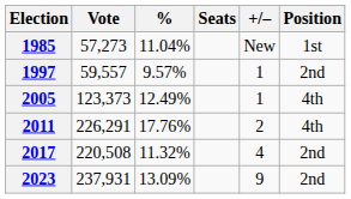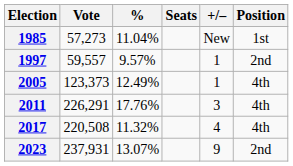 <table class=wikitable style=text-align:center>
 <tr>
 <th>Election</th>
 <th>Vote</th>
 <th>%</th>
 <th>Seats</th>
 <th><strong>+/–</strong></th>
 <th><strong>Position</strong></th>
 </tr>
 <tr>
 <th><a href='#'>1985</a></th>
 <td>57,273</td>
 <td>11.04%</td>
 <td align="left"></td>
 <td>New</td>
 <td> 1st</td>
 </tr>
 <tr>
 <th><a href='#'>1997</a></th>
 <td>59,557</td>
 <td>9.57%</td>
 <td align="left"></td>
 <td> 1</td>
 <td> 2nd</td>
 </tr>
 <tr>
 <th><a href='#'>2005</a></th>
 <td>123,373</td>
 <td>12.49%</td>
 <td align="left"></td>
 <td> 1</td>
 <td> 4th</td>
 </tr>
 <tr>
 <th><a href='#'>2011</a></th>
 <td>226,291</td>
 <td>17.76%</td>
 <td align="left"></td>
-<td> 2</td>
+<td> 3</td>
 <td> 4th</td>
 </tr>
 <tr>
 <th><a href='#'>2017</a></th>
 <td>220,508</td>
 <td>11.32%</td>
 <td></td>
 <td> 4</td>
-<td> 2nd</td>
+<td> 4th</td>
 </tr>
 <tr>
 <th><a href='#'>2023</a></th>
 <td>237,931</td>
-<td>13.09%</td>
+<td>13.07%</td>
 <td></td>
 <td> 9</td>
 <td> 2nd</td>
 </tr>
 </table>
